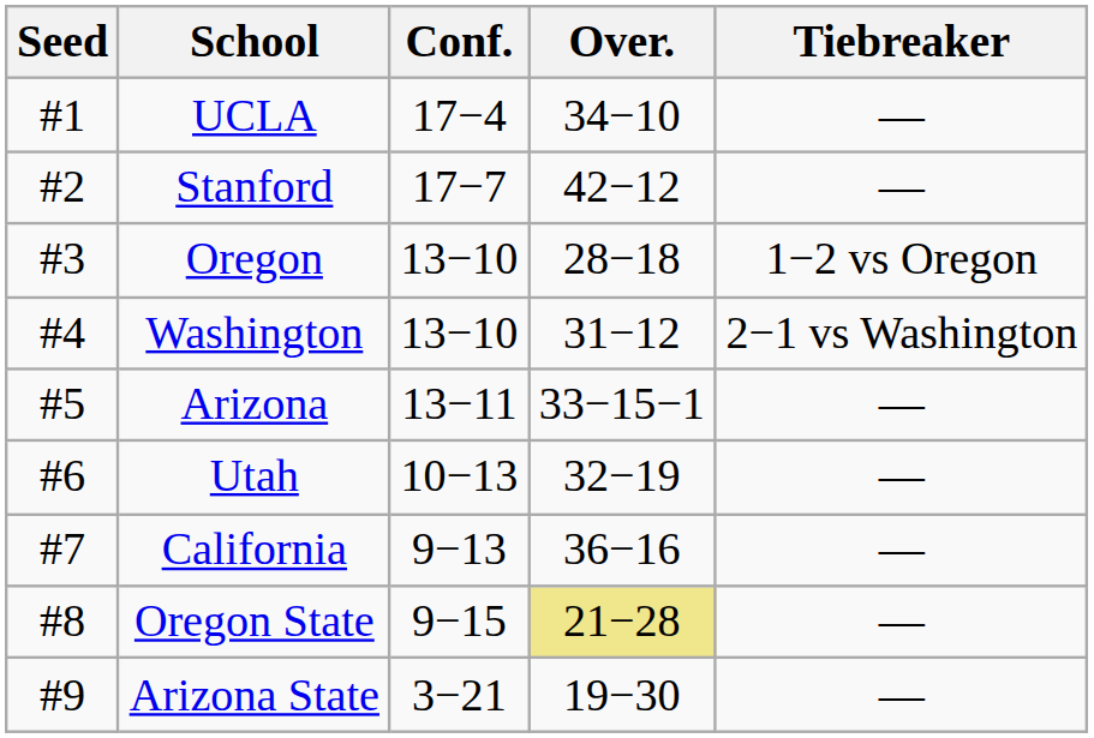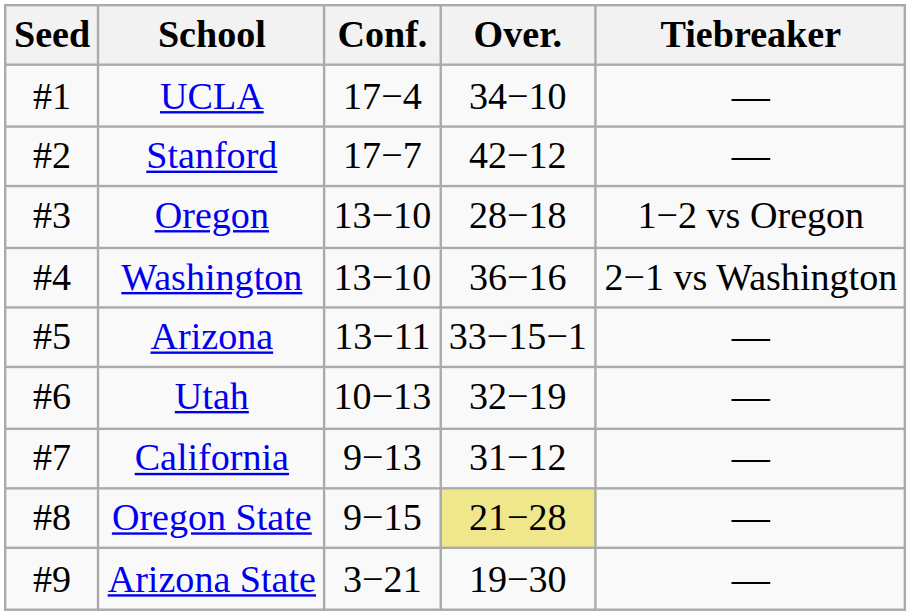 <table class="wikitable" style="text-align: center;">
 <tr bgcolor="#efefef">
 <th>Seed</th>
 <th>School</th>
 <th>Conf.</th>
 <th>Over.</th>
 <th>Tiebreaker</th>
 </tr>
 <tr>
 <td>#1</td>
 <td><a href='#'>UCLA</a></td>
 <td>17−4</td>
 <td>34−10</td>
 <td>―</td>
 </tr>
 <tr>
 <td>#2</td>
 <td><a href='#'>Stanford</a></td>
 <td>17−7</td>
 <td>42−12</td>
 <td>―</td>
 </tr>
 <tr>
 <td>#3</td>
 <td><a href='#'>Oregon</a></td>
 <td>13−10</td>
 <td>28−18</td>
 <td>1−2 vs Oregon</td>
 </tr>
 <tr>
 <td>#4</td>
 <td><a href='#'>Washington</a></td>
 <td>13−10</td>
-<td>31−12</td>
+<td>36−16</td>
 <td>2−1 vs Washington</td>
 </tr>
 <tr>
 <td>#5</td>
 <td><a href='#'>Arizona</a></td>
 <td>13−11</td>
 <td>33−15−1</td>
 <td>―</td>
 </tr>
 <tr>
 <td>#6</td>
 <td><a href='#'>Utah</a></td>
 <td>10−13</td>
 <td>32−19</td>
 <td>―</td>
 </tr>
 <tr>
 <td>#7</td>
 <td><a href='#'>California</a></td>
 <td>9−13</td>
-<td>36−16</td>
+<td>31−12</td>
 <td>―</td>
 </tr>
 <tr>
 <td>#8</td>
 <td><a href='#'>Oregon State</a></td>
 <td>9−15</td>
 <td style="background: khaki;">21−28</td>
 <td>―</td>
 </tr>
 <tr>
 <td>#9</td>
 <td><a href='#'>Arizona State</a></td>
 <td>3−21</td>
 <td>19−30</td>
 <td>―</td>
 </tr>
 </table>
